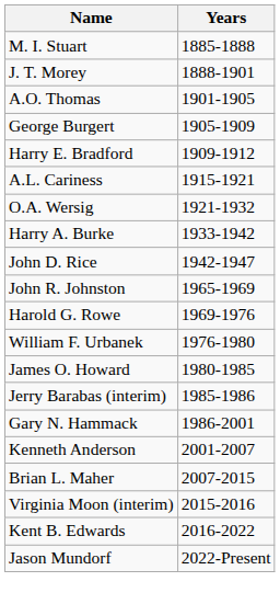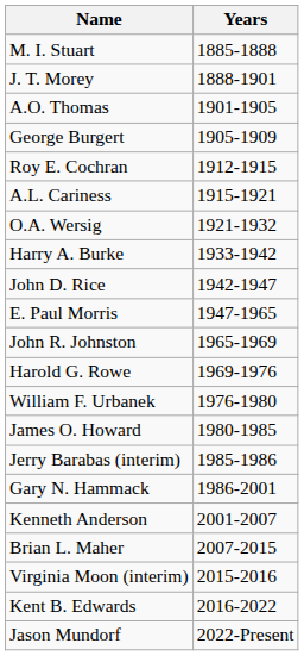 <table class="wikitable">
 <tr>
 <th>Name</th>
 <th>Years</th>
 </tr>
 <tr>
 <td>M. I. Stuart</td>
 <td>1885-1888</td>
 </tr>
 <tr>
 <td>J. T. Morey</td>
 <td>1888-1901</td>
 </tr>
 <tr>
 <td>A.O. Thomas</td>
 <td>1901-1905</td>
 </tr>
 <tr>
 <td>George Burgert</td>
 <td>1905-1909</td>
 </tr>
 <tr>
-<td>Harry E. Bradford</td>
-<td>1909-1912</td>
+<td>Roy E. Cochran</td>
+<td>1912-1915</td>
 </tr>
 <tr>
 <td>A.L. Cariness</td>
 <td>1915-1921</td>
 </tr>
 <tr>
 <td>O.A. Wersig</td>
 <td>1921-1932</td>
 </tr>
 <tr>
 <td>Harry A. Burke</td>
 <td>1933-1942</td>
 </tr>
 <tr>
 <td>John D. Rice</td>
 <td>1942-1947</td>
+</tr>
+<tr>
+<td>E. Paul Morris</td>
+<td>1947-1965</td>
 </tr>
 <tr>
 <td>John R. Johnston</td>
 <td>1965-1969</td>
 </tr>
 <tr>
 <td>Harold G. Rowe</td>
 <td>1969-1976</td>
 </tr>
 <tr>
 <td>William F. Urbanek</td>
 <td>1976-1980</td>
 </tr>
 <tr>
 <td>James O. Howard</td>
 <td>1980-1985</td>
 </tr>
 <tr>
 <td>Jerry Barabas (interim)</td>
 <td>1985-1986</td>
 </tr>
 <tr>
 <td>Gary N. Hammack</td>
 <td>1986-2001</td>
 </tr>
 <tr>
 <td>Kenneth Anderson</td>
 <td>2001-2007</td>
 </tr>
 <tr>
 <td>Brian L. Maher</td>
 <td>2007-2015</td>
 </tr>
 <tr>
 <td>Virginia Moon (interim)</td>
 <td>2015-2016</td>
 </tr>
 <tr>
 <td>Kent B. Edwards</td>
 <td>2016-2022</td>
 </tr>
 <tr>
 <td>Jason Mundorf</td>
 <td>2022-Present</td>
 </tr>
 </table>
